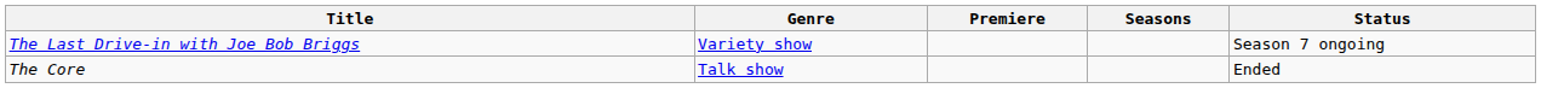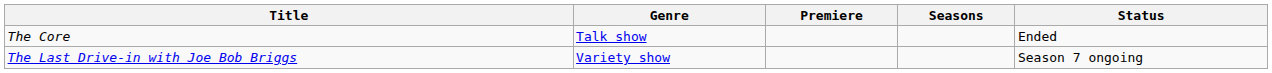 <table class="wikitable sortable" style="width:100%;">
 <tr>
 <th>Title</th>
 <th>Genre</th>
 <th>Premiere</th>
 <th>Seasons</th>
 <th>Status</th>
 </tr>
 <tr>
+<td><em>The Core</em></td>
+<td><a href='#'>Talk show</a></td>
+<td></td>
+<td></td>
+<td>Ended</td>
+</tr>
+<tr>
 <td><em><a href='#'>The Last Drive-in with Joe Bob Briggs</a></em></td>
 <td><a href='#'>Variety show</a></td>
 <td></td>
 <td></td>
 <td>Season 7 ongoing</td>
 </tr>
 <tr>
-<td><em>The Core</em></td>
-<td><a href='#'>Talk show</a></td>
-<td></td>
-<td></td>
-<td>Ended</td>
-</tr>
-<tr>
 </tr>
 </table>
